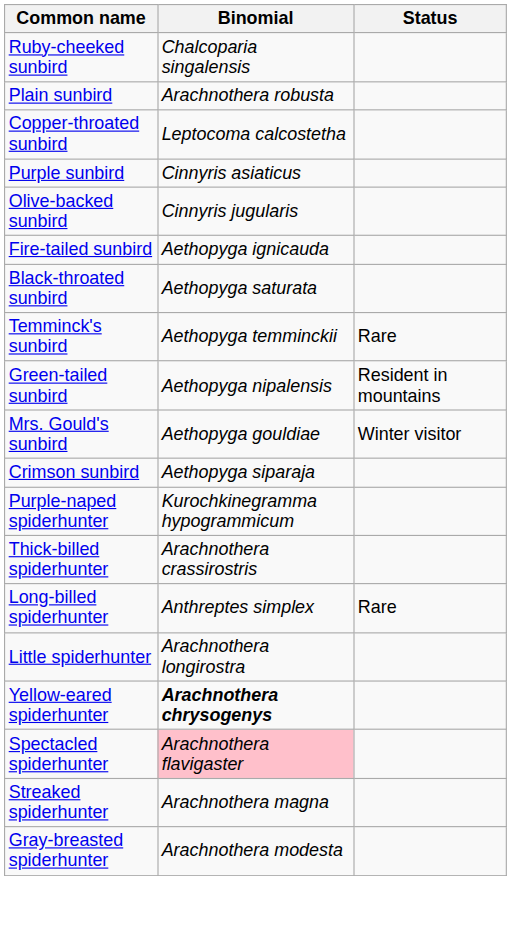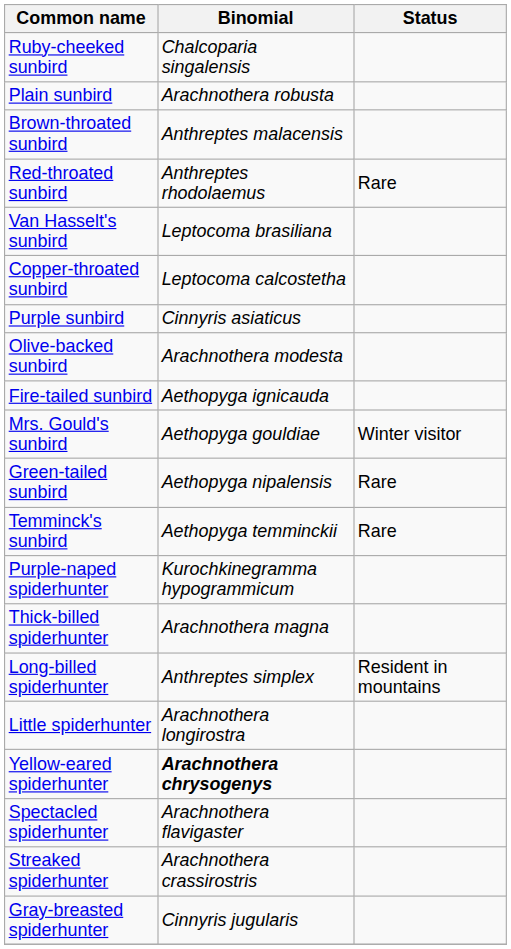 <table width=72% class="wikitable">
 <tr>
 <th width=24%>Common name</th>
 <th width=24%>Binomial</th>
 <th width=24%>Status</th>
 </tr>
 <tr>
 <td><a href='#'>Ruby-cheeked sunbird</a></td>
 <td><em>Chalcoparia singalensis</em></td>
 <td></td>
 </tr>
 <tr>
 <td><a href='#'>Plain sunbird</a></td>
 <td><em>Arachnothera robusta</em></td>
 <td></td>
 </tr>
 <tr>
+<td><a href='#'>Brown-throated sunbird</a></td>
+<td><em>Anthreptes malacensis</em></td>
+<td></td>
+</tr>
+<tr>
+<td><a href='#'>Red-throated sunbird</a></td>
+<td><em>Anthreptes rhodolaemus</em></td>
+<td>Rare</td>
+</tr>
+<tr>
+<td><a href='#'>Van Hasselt's sunbird</a></td>
+<td><em>Leptocoma brasiliana</em></td>
+<td></td>
+</tr>
+<tr>
 <td><a href='#'>Copper-throated sunbird</a></td>
 <td><em>Leptocoma calcostetha</em></td>
 <td></td>
 </tr>
 <tr>
 <td><a href='#'>Purple sunbird</a></td>
 <td><em>Cinnyris asiaticus</em></td>
 <td></td>
 </tr>
 <tr>
 <td><a href='#'>Olive-backed sunbird</a></td>
-<td><em>Cinnyris jugularis</em></td>
+<td><em>Arachnothera modesta</em></td>
 <td></td>
 </tr>
 <tr>
 <td><a href='#'>Fire-tailed sunbird</a></td>
 <td><em>Aethopyga ignicauda</em></td>
 <td></td>
 </tr>
 <tr>
-<td><a href='#'>Black-throated sunbird</a></td>
-<td><em>Aethopyga saturata</em></td>
-<td></td>
+<td><a href='#'>Mrs. Gould's sunbird</a></td>
+<td><em>Aethopyga gouldiae</em></td>
+<td>Winter visitor</td>
+</tr>
+<tr>
+<td><a href='#'>Green-tailed sunbird</a></td>
+<td><em>Aethopyga nipalensis</em></td>
+<td>Rare</td>
 </tr>
 <tr>
 <td><a href='#'>Temminck's sunbird</a></td>
 <td><em>Aethopyga temminckii</em></td>
 <td>Rare</td>
-</tr>
-<tr>
-<td><a href='#'>Green-tailed sunbird</a></td>
-<td><em>Aethopyga nipalensis</em></td>
-<td>Resident in mountains</td>
-</tr>
-<tr>
-<td><a href='#'>Mrs. Gould's sunbird</a></td>
-<td><em>Aethopyga gouldiae</em></td>
-<td>Winter visitor</td>
-</tr>
-<tr>
-<td><a href='#'>Crimson sunbird</a></td>
-<td><em>Aethopyga siparaja</em></td>
-<td></td>
 </tr>
 <tr>
 <td><a href='#'>Purple-naped spiderhunter</a></td>
 <td><em>Kurochkinegramma hypogrammicum</em></td>
 <td></td>
 </tr>
 <tr>
 <td><a href='#'>Thick-billed spiderhunter</a></td>
-<td><em>Arachnothera crassirostris</em></td>
+<td><em>Arachnothera magna</em></td>
 <td></td>
 </tr>
 <tr>
 <td><a href='#'>Long-billed spiderhunter</a></td>
 <td><em>Anthreptes simplex</em></td>
-<td>Rare</td>
+<td>Resident in mountains</td>
 </tr>
 <tr>
 <td><a href='#'>Little spiderhunter</a></td>
 <td><em>Arachnothera longirostra</em></td>
 <td></td>
 </tr>
 <tr>
 <td><a href='#'>Yellow-eared spiderhunter</a></td>
 <td><strong><em>Arachnothera chrysogenys</em></strong></td>
 <td></td>
 </tr>
 <tr>
 <td><a href='#'>Spectacled spiderhunter</a></td>
-<td style="background: pink;"><em>Arachnothera flavigaster</em></td>
+<td><em>Arachnothera flavigaster</em></td>
 <td></td>
 </tr>
 <tr>
 <td><a href='#'>Streaked spiderhunter</a></td>
-<td><em>Arachnothera magna</em></td>
+<td><em>Arachnothera crassirostris</em></td>
 <td></td>
 </tr>
 <tr>
 <td><a href='#'>Gray-breasted spiderhunter</a></td>
-<td><em>Arachnothera modesta</em></td>
+<td><em>Cinnyris jugularis</em></td>
 <td></td>
 </tr>
 <tr>
 </tr>
 </table>
